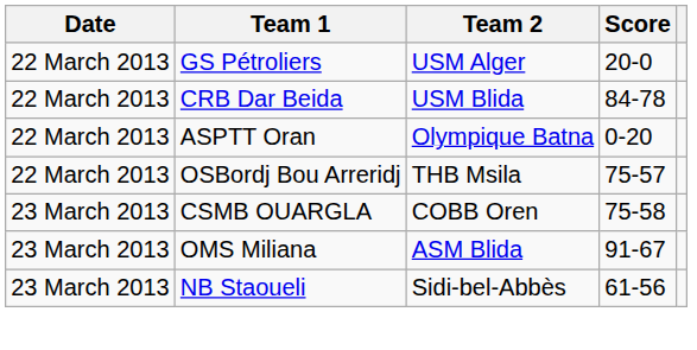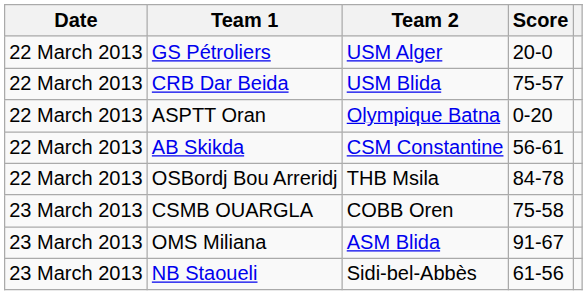 <table class="wikitable">
 <tr>
 <th scope="col">Date</th>
 <th scope="col">Team 1</th>
 <th scope="col">Team 2</th>
 <th scope="col">Score</th>
 <th scope="col"></th>
 </tr>
 <tr>
 <td>22 March 2013</td>
 <td><a href='#'>GS Pétroliers</a></td>
 <td><a href='#'>USM Alger</a></td>
 <td>20-0</td>
 <td></td>
 </tr>
 <tr>
 <td>22 March 2013</td>
 <td><a href='#'>CRB Dar Beida</a></td>
 <td><a href='#'>USM Blida</a></td>
-<td>84-78</td>
+<td>75-57</td>
 <td></td>
 </tr>
 <tr>
 <td>22 March 2013</td>
 <td>ASPTT Oran</td>
 <td><a href='#'>Olympique Batna</a></td>
 <td>0-20</td>
 <td></td>
 </tr>
 <tr>
 <td>22 March 2013</td>
+<td><a href='#'>AB Skikda</a></td>
+<td><a href='#'>CSM Constantine</a></td>
+<td>56-61</td>
+<td></td>
+</tr>
+<tr>
+<td>22 March 2013</td>
 <td>OSBordj Bou Arreridj</td>
 <td>THB Msila</td>
-<td>75-57</td>
+<td>84-78</td>
 <td></td>
 </tr>
 <tr>
 <td>23 March 2013</td>
 <td>CSMB OUARGLA</td>
 <td>COBB Oren</td>
 <td>75-58</td>
 <td></td>
 </tr>
 <tr>
 <td>23 March 2013</td>
 <td>OMS Miliana</td>
 <td><a href='#'>ASM Blida</a></td>
 <td>91-67</td>
 <td></td>
 </tr>
 <tr>
 <td>23 March 2013</td>
 <td><a href='#'>NB Staoueli</a></td>
 <td>Sidi-bel-Abbès</td>
 <td>61-56</td>
 <td></td>
 </tr>
 </table>
